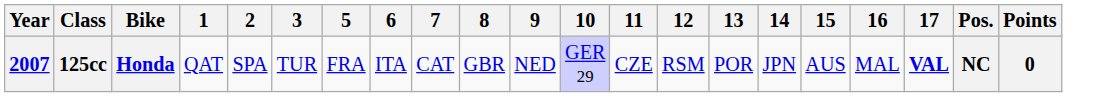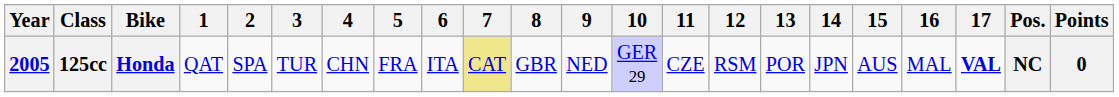 <table class="wikitable" style="text-align:center">
 <tr>
 <th>Year</th>
 <th>Class</th>
 <th>Bike</th>
 <th>1</th>
 <th>2</th>
 <th>3</th>
+<th>4</th>
 <th>5</th>
 <th>6</th>
 <th>7</th>
 <th>8</th>
 <th>9</th>
 <th>10</th>
 <th>11</th>
 <th>12</th>
 <th>13</th>
 <th>14</th>
 <th>15</th>
 <th>16</th>
 <th>17</th>
 <th>Pos.</th>
 <th>Points</th>
 </tr>
 <tr>
-<th><a href='#'>2007</a></th>
+<th><a href='#'>2005</a></th>
 <th>125cc</th>
 <th><a href='#'>Honda</a></th>
 <td><a href='#'>QAT</a></td>
 <td><a href='#'>SPA</a></td>
 <td><a href='#'>TUR</a></td>
+<td><a href='#'>CHN</a></td>
 <td><a href='#'>FRA</a></td>
 <td><a href='#'>ITA</a></td>
-<td><a href='#'>CAT</a></td>
+<td style="background: khaki;"><a href='#'>CAT</a></td>
 <td><a href='#'>GBR</a></td>
 <td><a href='#'>NED</a></td>
 <td style="background:#cfcfff;"><a href='#'>GER</a><br><small>29</small></td>
 <td><a href='#'>CZE</a></td>
 <td><a href='#'>RSM</a></td>
 <td><a href='#'>POR</a></td>
 <td><a href='#'>JPN</a></td>
 <td><a href='#'>AUS</a></td>
 <td><a href='#'>MAL</a></td>
 <td><strong><a href='#'>VAL</a></strong></td>
 <th>NC</th>
 <th>0</th>
 </tr>
 </table>
